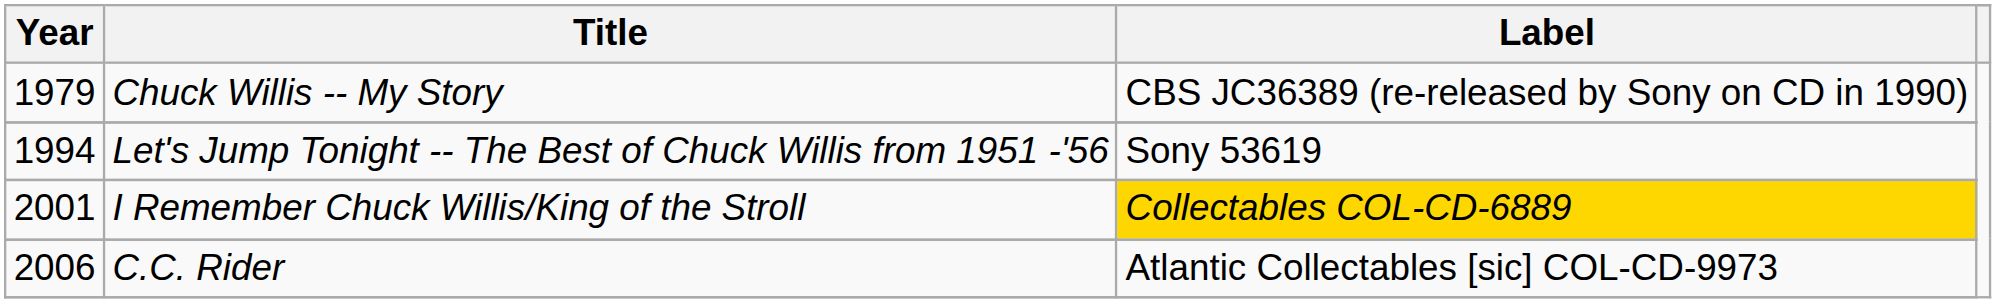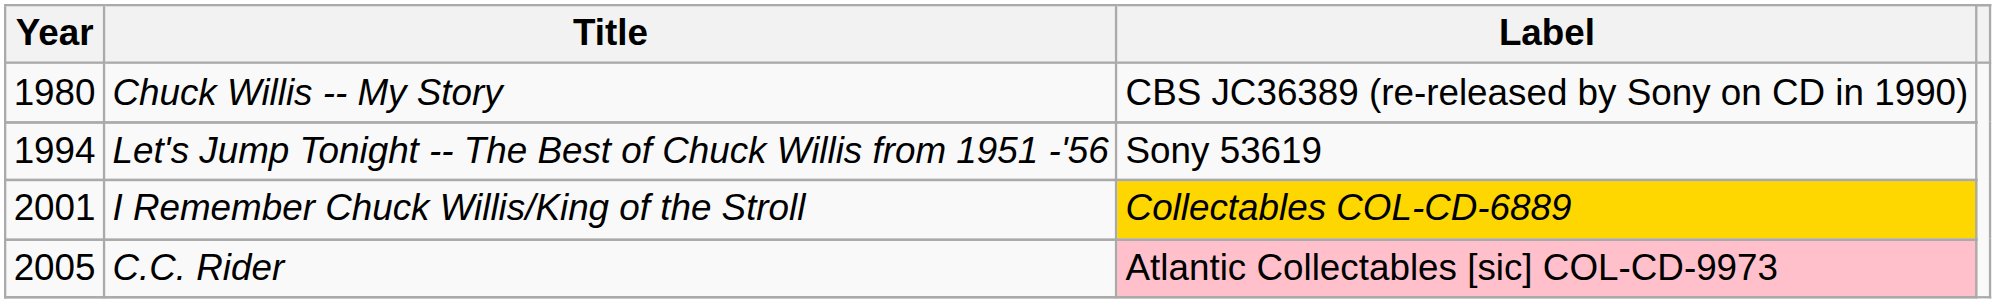 <table class="wikitable" style="text-align:center;">
 <tr>
 <th rowspan="2">Year</th>
 <th rowspan="2">Title</th>
 <th rowspan="2">Label</th>
 </tr>
 <tr style="font-size:small;">
 <th></th>
 </tr>
 <tr>
-<td rowspan="1">1979</td>
+<td rowspan="1">1980</td>
 <td align="left"><em>Chuck Willis -- My Story</em></td>
 <td align="left">CBS JC36389 (re-released by Sony on CD in 1990)</td>
 </tr>
 <tr>
 </tr>
 <tr>
 <td rowspan="1">1994</td>
 <td align="left"><em>Let's Jump Tonight -- The Best of Chuck Willis from 1951 -'56</em></td>
 <td align="left">Sony 53619</td>
 </tr>
 <tr>
 </tr>
 <tr>
 <td rowspan="1">2001</td>
 <td align="left"><em>I Remember Chuck Willis/King of the Stroll</em></td>
 <td align="left" style="background: gold;"><em> Collectables COL-CD-6889</em></td>
 </tr>
 <tr>
 </tr>
 <tr>
-<td rowspan="1">2006</td>
+<td rowspan="1">2005</td>
 <td align="left"><em>C.C. Rider</em></td>
-<td align="left">Atlantic Collectables [sic] COL-CD-9973</td>
+<td align="left" style="background: pink;">Atlantic Collectables [sic] COL-CD-9973</td>
 </tr>
 <tr>
 </tr>
 </table>
